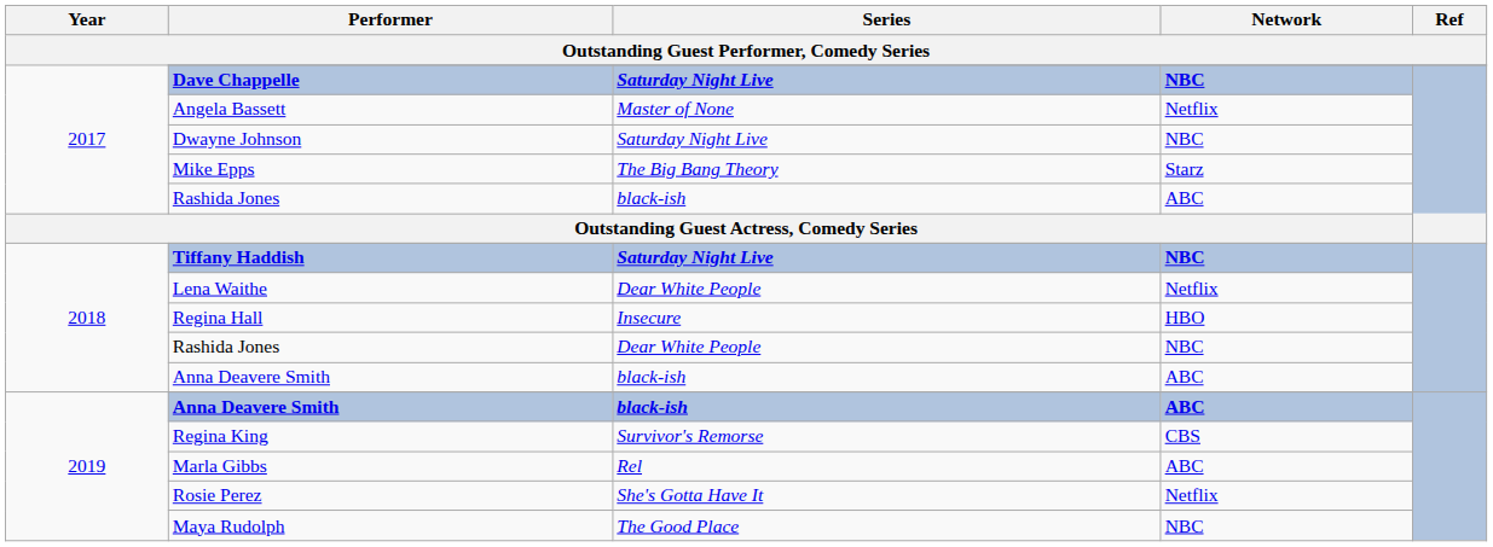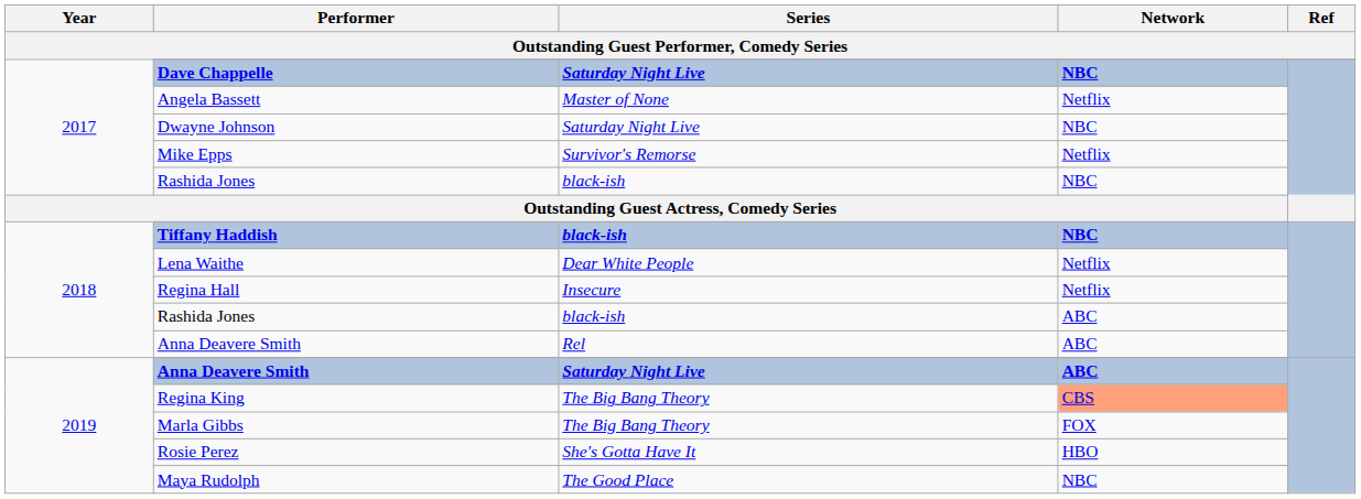 <table class="wikitable" style="width:100%;">
 <tr style="background:#bebebe;">
 <th style="width:11%;">Year</th>
 <th style="width:30%;">Performer</th>
 <th style="width:37%;">Series</th>
 <th style="width:17%;">Network</th>
 <th style="width:5%;">Ref</th>
 </tr>
 <tr>
 <th colspan="6">Outstanding Guest Performer, Comedy Series</th>
 </tr>
 <tr>
 <td rowspan="6" align="center"><a href='#'>2017</a></td>
 </tr>
 <tr style="background:#B0C4DE">
 <td><strong><a href='#'>Dave Chappelle</a></strong></td>
 <td><strong><em><a href='#'>Saturday Night Live</a></em></strong></td>
 <td><strong><a href='#'>NBC</a></strong></td>
 <td rowspan="7" align="center"></td>
 </tr>
 <tr>
 <td><a href='#'>Angela Bassett</a></td>
 <td><em><a href='#'>Master of None</a></em></td>
 <td><a href='#'>Netflix</a></td>
 </tr>
 <tr>
 <td><a href='#'>Dwayne Johnson</a></td>
 <td><em><a href='#'>Saturday Night Live</a></em></td>
 <td><a href='#'>NBC</a></td>
 </tr>
 <tr>
 <td><a href='#'>Mike Epps</a></td>
-<td><em><a href='#'>The Big Bang Theory</a></em></td>
-<td><a href='#'>Starz</a></td>
+<td><em><a href='#'>Survivor's Remorse</a></em></td>
+<td><a href='#'>Netflix</a></td>
 </tr>
 <tr>
 <td><a href='#'>Rashida Jones</a></td>
 <td><em><a href='#'>black-ish</a></em></td>
-<td><a href='#'>ABC</a></td>
+<td><a href='#'>NBC</a></td>
 </tr>
 <tr>
 <th colspan="6">Outstanding Guest Actress, Comedy Series</th>
 </tr>
 <tr>
 <td rowspan="6" align="center"><a href='#'>2018</a></td>
 </tr>
 <tr style="background:#B0C4DE">
 <td><strong><a href='#'>Tiffany Haddish</a></strong></td>
-<td><strong><em><a href='#'>Saturday Night Live</a></em></strong></td>
+<td><strong><em><a href='#'>black-ish</a></em></strong></td>
 <td><strong><a href='#'>NBC</a></strong></td>
 <td rowspan="6" align="center"></td>
 </tr>
 <tr>
 <td><a href='#'>Lena Waithe</a></td>
 <td><em><a href='#'>Dear White People</a></em></td>
 <td><a href='#'>Netflix</a></td>
 </tr>
 <tr>
 <td><a href='#'>Regina Hall</a></td>
 <td><em><a href='#'>Insecure</a></em></td>
-<td><a href='#'>HBO</a></td>
+<td><a href='#'>Netflix</a></td>
 </tr>
 <tr>
 <td>Rashida Jones</td>
-<td><em><a href='#'>Dear White People</a></em></td>
-<td><a href='#'>NBC</a></td>
+<td><em><a href='#'>black-ish</a></em></td>
+<td><a href='#'>ABC</a></td>
 </tr>
 <tr>
 <td><a href='#'>Anna Deavere Smith</a></td>
-<td><em><a href='#'>black-ish</a></em></td>
+<td><em><a href='#'>Rel</a></em></td>
 <td><a href='#'>ABC</a></td>
 </tr>
 <tr>
 <td rowspan="6" align="center"><a href='#'>2019</a></td>
 </tr>
 <tr style="background:#B0C4DE">
 <td><strong><a href='#'>Anna Deavere Smith</a></strong></td>
-<td><strong><em><a href='#'>black-ish</a></em></strong></td>
+<td><strong><em><a href='#'>Saturday Night Live</a></em></strong></td>
 <td><strong><a href='#'>ABC</a></strong></td>
 <td rowspan="6" align="center"></td>
 </tr>
 <tr>
 <td><a href='#'>Regina King</a></td>
-<td><em><a href='#'>Survivor's Remorse</a></em></td>
-<td><a href='#'>CBS</a></td>
+<td><em><a href='#'>The Big Bang Theory</a></em></td>
+<td style="background: lightsalmon;"><a href='#'>CBS</a></td>
 </tr>
 <tr>
 <td><a href='#'>Marla Gibbs</a></td>
-<td><em><a href='#'>Rel</a></em></td>
-<td><a href='#'>ABC</a></td>
+<td><em><a href='#'>The Big Bang Theory</a></em></td>
+<td><a href='#'>FOX</a></td>
 </tr>
 <tr>
 <td><a href='#'>Rosie Perez</a></td>
 <td><em><a href='#'>She's Gotta Have It</a></em></td>
-<td><a href='#'>Netflix</a></td>
+<td><a href='#'>HBO</a></td>
 </tr>
 <tr>
 <td><a href='#'>Maya Rudolph</a></td>
 <td><em><a href='#'>The Good Place</a></em></td>
 <td><a href='#'>NBC</a></td>
 </tr>
 </table>
